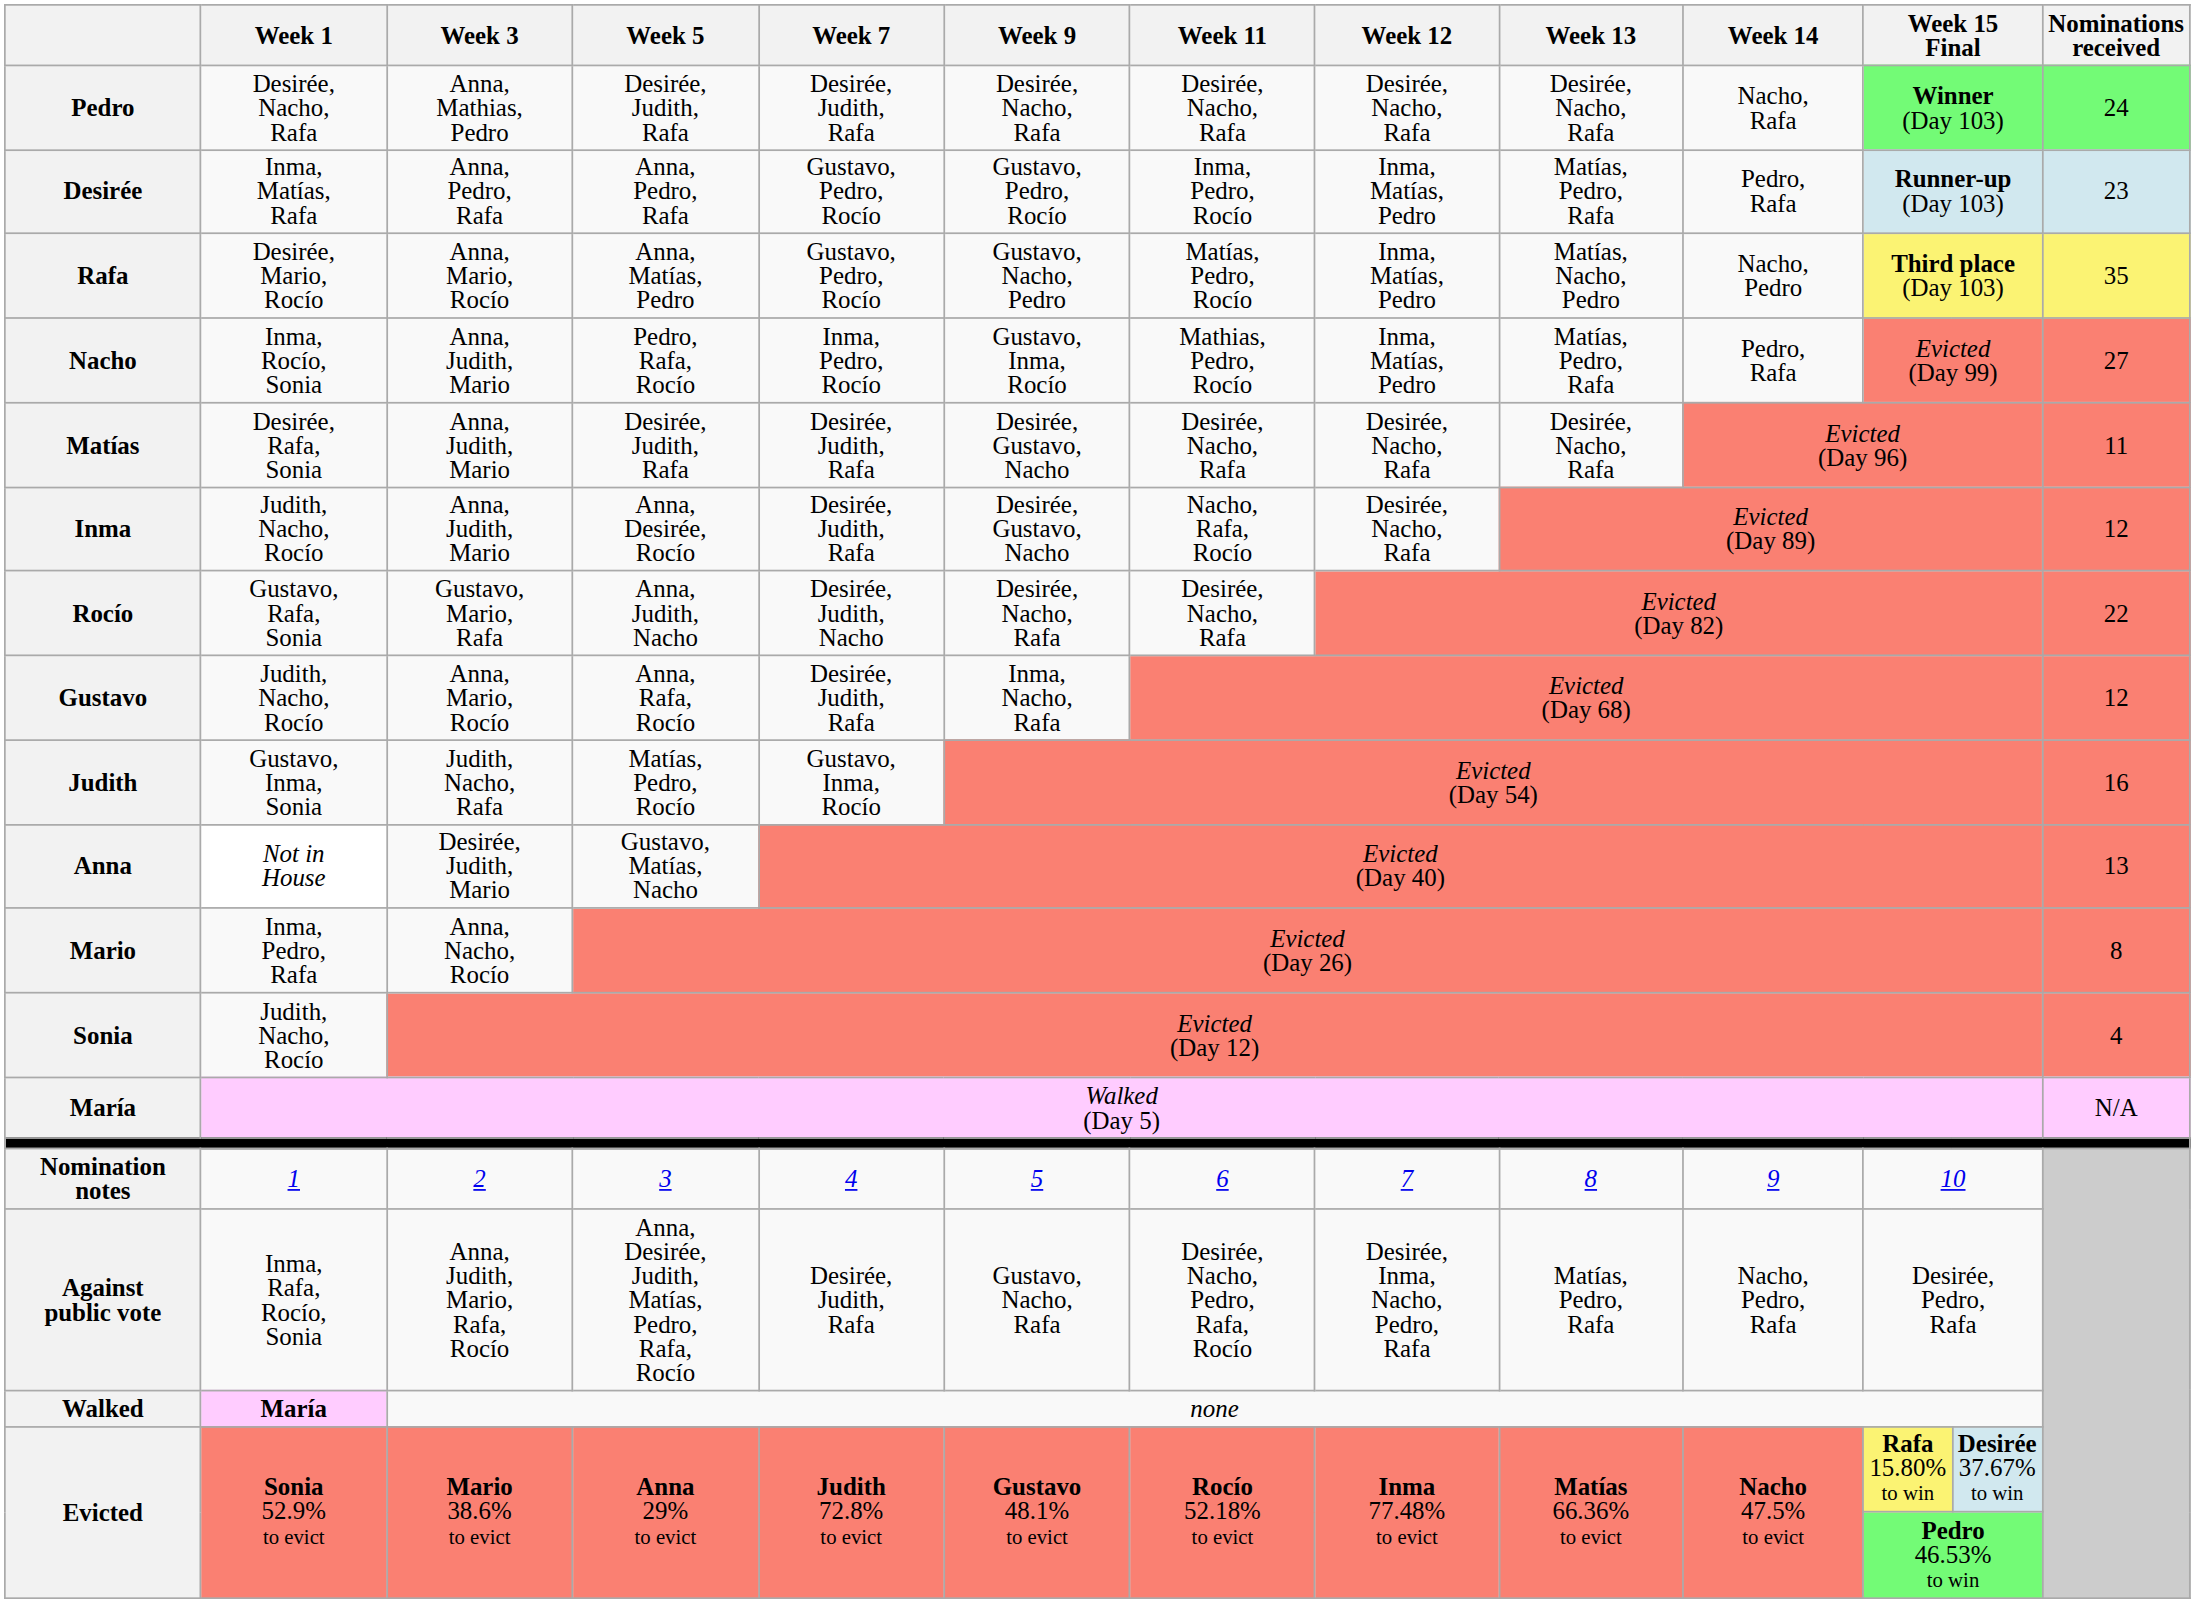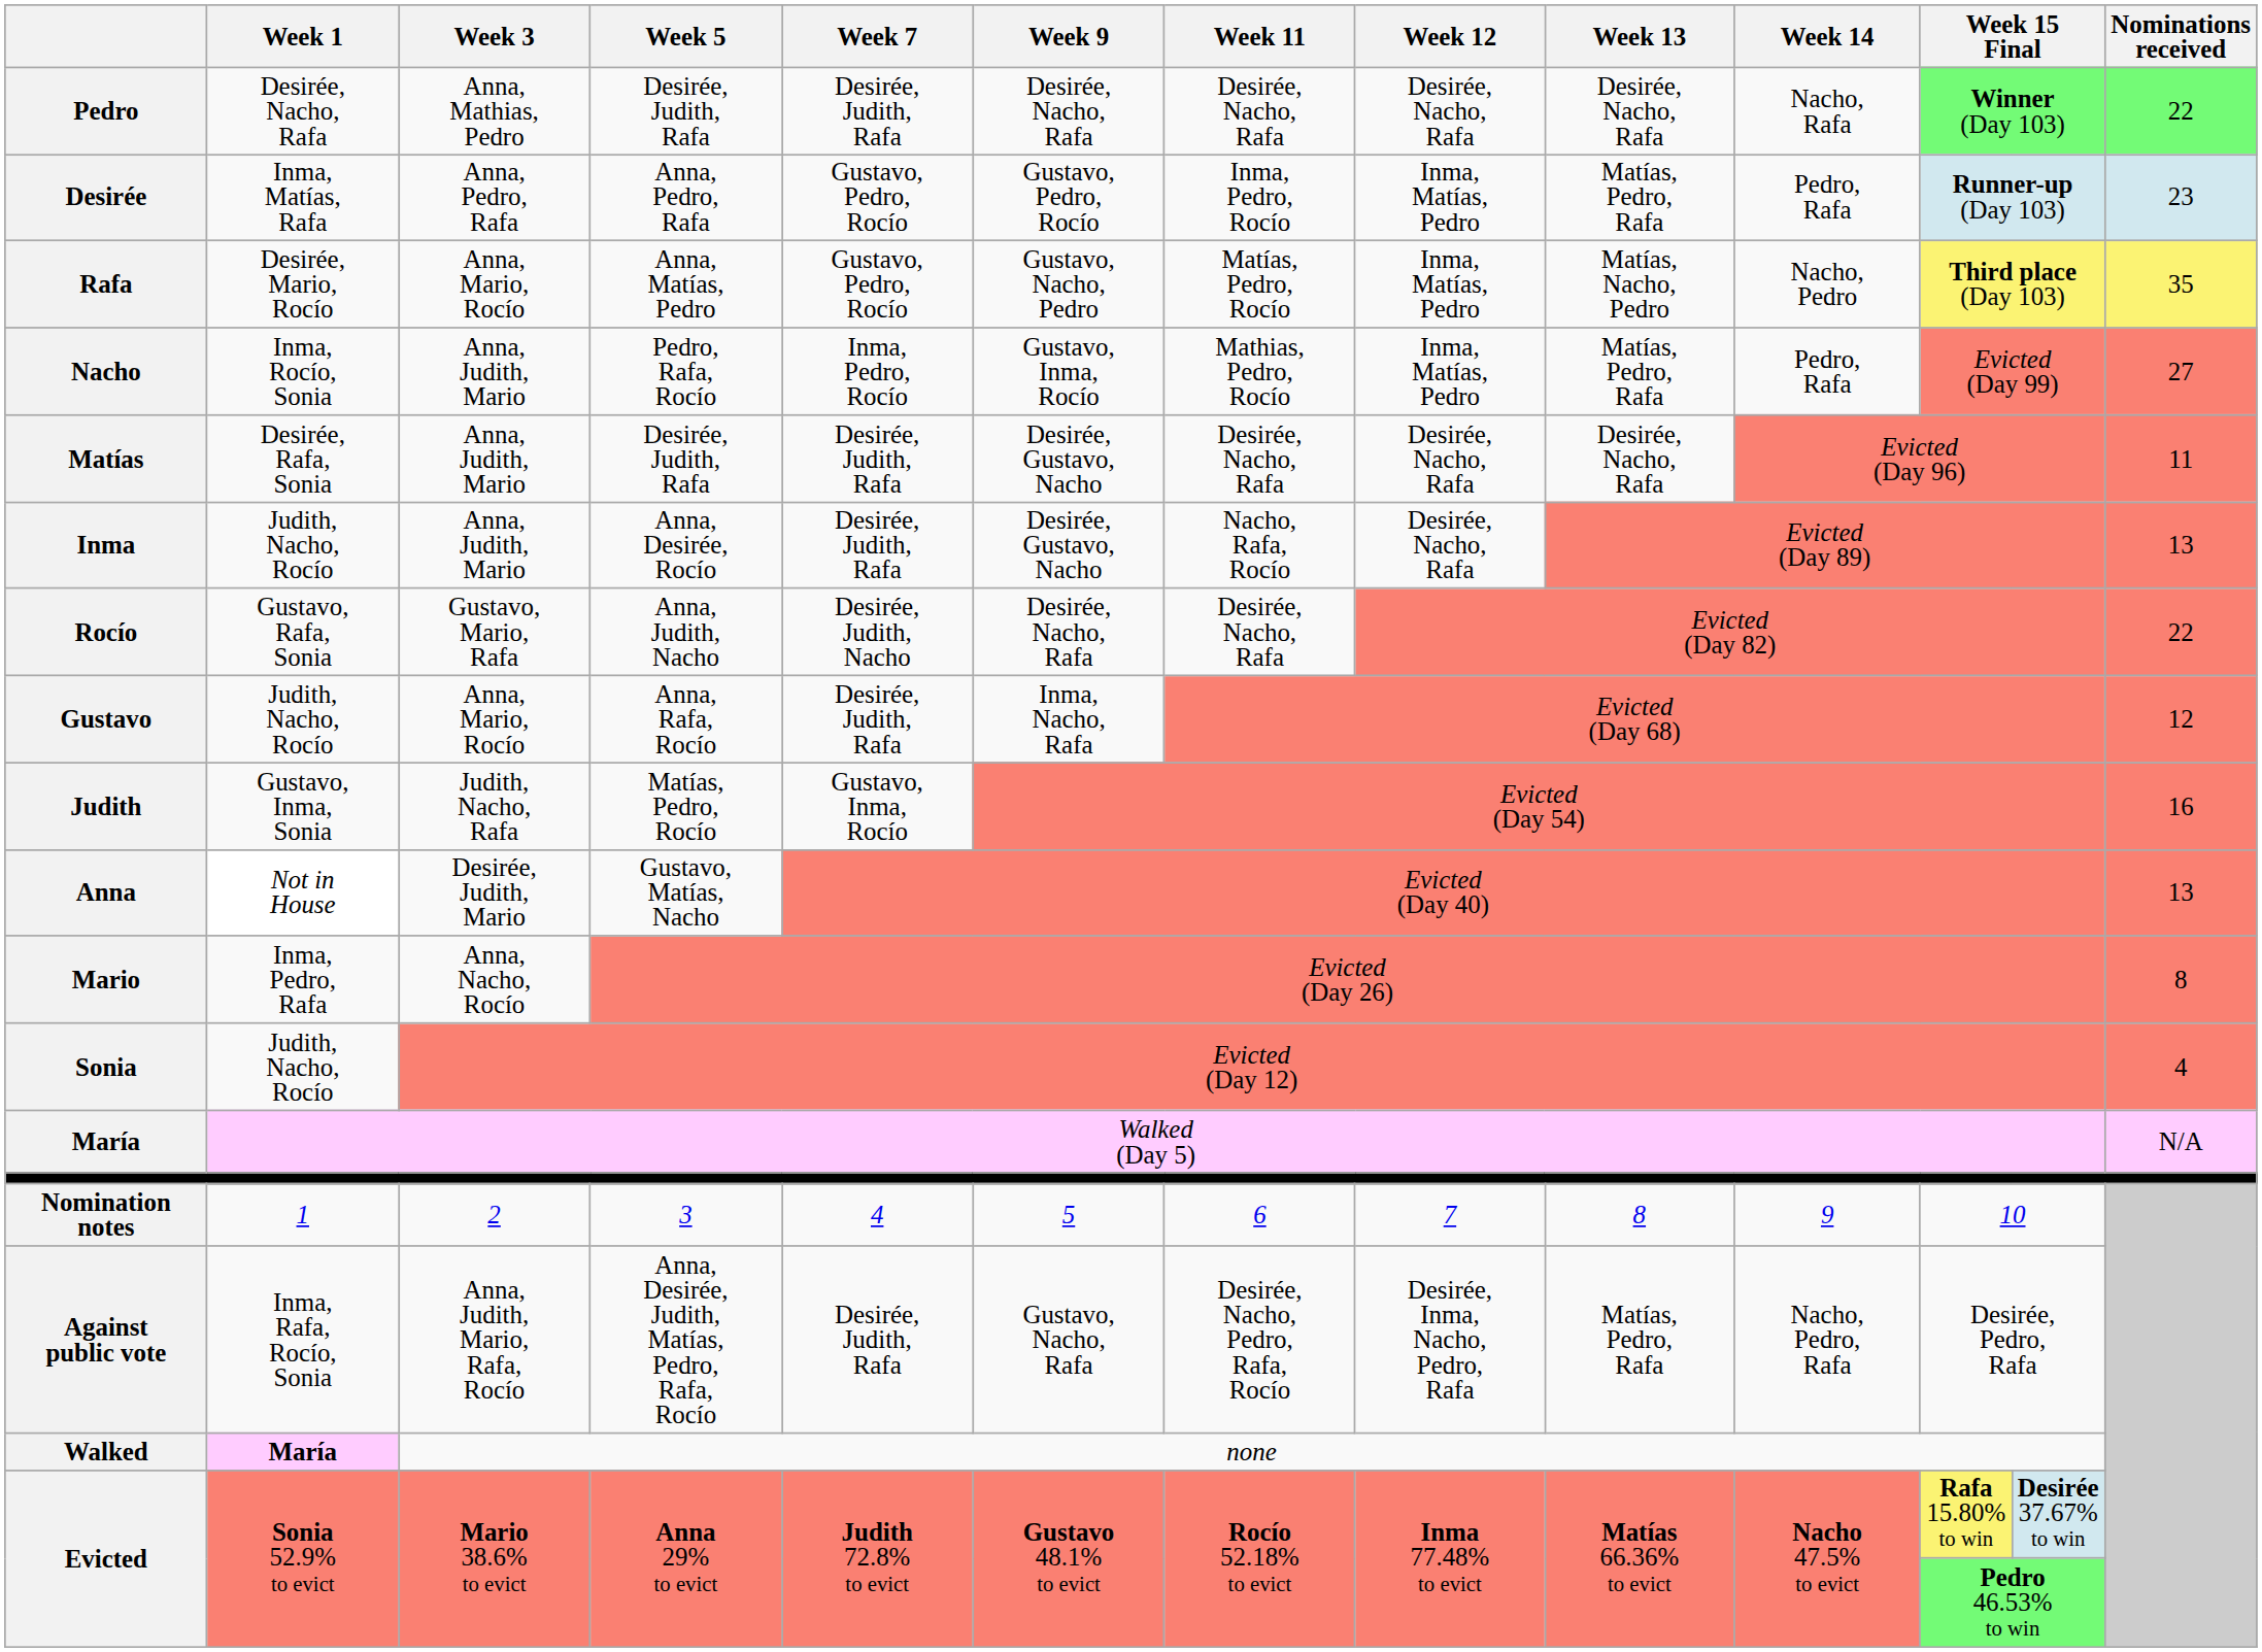 <table class="wikitable" style="text-align:center; font-size:90%; width:100%; line-height:14px;">
 <tr>
 <th style="width:10%"></th>
 <th style="width:10%">Week 1</th>
 <th style="width:10%">Week 3</th>
 <th style="width:10%">Week 5</th>
 <th style="width:10%">Week 7</th>
 <th style="width:10%">Week 9</th>
 <th style="width:10%">Week 11</th>
 <th style="width:10%">Week 12</th>
 <th style="width:10%">Week 13</th>
 <th style="width:10%">Week 14</th>
 <th style="width:10%" colspan="2">Week 15<br>Final</th>
 <th style="width:1%">Nominations received</th>
 </tr>
 <tr>
 <th>Pedro</th>
 <td>Desirée,<br>Nacho,<br>Rafa</td>
 <td>Anna,<br>Mathias,<br>Pedro</td>
 <td>Desirée,<br>Judith,<br>Rafa</td>
 <td>Desirée,<br>Judith,<br>Rafa</td>
 <td>Desirée,<br>Nacho,<br>Rafa</td>
 <td>Desirée,<br>Nacho,<br>Rafa</td>
 <td>Desirée,<br>Nacho,<br>Rafa</td>
 <td>Desirée,<br>Nacho,<br>Rafa</td>
 <td>Nacho,<br>Rafa</td>
 <td style="background:#73FB76" colspan="2"><strong>Winner</strong><br>(Day 103)</td>
-<td style="background:#73FB76">24</td>
+<td style="background:#73FB76">22</td>
 </tr>
 <tr>
 <th>Desirée</th>
 <td>Inma,<br>Matías,<br>Rafa</td>
 <td>Anna,<br>Pedro,<br>Rafa</td>
 <td>Anna,<br>Pedro,<br>Rafa</td>
 <td>Gustavo,<br>Pedro,<br>Rocío</td>
 <td>Gustavo,<br>Pedro,<br>Rocío</td>
 <td>Inma,<br>Pedro,<br>Rocío</td>
 <td>Inma,<br>Matías,<br>Pedro</td>
 <td>Matías,<br>Pedro,<br>Rafa</td>
 <td>Pedro,<br>Rafa</td>
 <td style="background:#D1E8EF" colspan="2"><strong>Runner-up</strong><br>(Day 103)</td>
 <td style="background:#D1E8EF">23</td>
 </tr>
 <tr>
 <th>Rafa</th>
 <td>Desirée,<br>Mario,<br>Rocío</td>
 <td>Anna,<br>Mario,<br>Rocío</td>
 <td>Anna,<br>Matías,<br>Pedro</td>
 <td>Gustavo,<br>Pedro,<br>Rocío</td>
 <td>Gustavo,<br>Nacho,<br>Pedro</td>
 <td>Matías,<br>Pedro,<br>Rocío</td>
 <td>Inma,<br>Matías,<br>Pedro</td>
 <td>Matías,<br>Nacho,<br>Pedro</td>
 <td>Nacho,<br>Pedro</td>
 <td style="background:#FBF373" colspan="2"><strong>Third place</strong><br>(Day 103)</td>
 <td style="background:#FBF373">35</td>
 </tr>
 <tr>
 <th>Nacho</th>
 <td>Inma,<br>Rocío,<br>Sonia</td>
 <td>Anna,<br>Judith,<br>Mario</td>
 <td>Pedro,<br>Rafa,<br>Rocío</td>
 <td>Inma,<br>Pedro,<br>Rocío</td>
 <td>Gustavo,<br>Inma,<br>Rocío</td>
 <td>Mathias,<br>Pedro,<br>Rocío</td>
 <td>Inma,<br>Matías,<br>Pedro</td>
 <td>Matías,<br>Pedro,<br>Rafa</td>
 <td>Pedro,<br>Rafa</td>
 <td style="background:#FA8072" colspan="2"><em>Evicted</em><br>(Day 99)</td>
 <td style="background:#FA8072">27</td>
 </tr>
 <tr>
 <th>Matías</th>
 <td>Desirée,<br>Rafa,<br>Sonia</td>
 <td>Anna,<br>Judith,<br>Mario</td>
 <td>Desirée,<br>Judith,<br>Rafa</td>
 <td>Desirée,<br>Judith,<br>Rafa</td>
 <td>Desirée,<br>Gustavo,<br>Nacho</td>
 <td>Desirée,<br>Nacho,<br>Rafa</td>
 <td>Desirée,<br>Nacho,<br>Rafa</td>
 <td>Desirée,<br>Nacho,<br>Rafa</td>
 <td style="background:#FA8072" colspan="3"><em>Evicted</em><br>(Day 96)</td>
 <td style="background:#FA8072">11</td>
 </tr>
 <tr>
 <th>Inma</th>
 <td>Judith,<br>Nacho,<br>Rocío</td>
 <td>Anna,<br>Judith,<br>Mario</td>
 <td>Anna,<br>Desirée,<br>Rocío</td>
 <td>Desirée,<br>Judith,<br>Rafa</td>
 <td>Desirée,<br>Gustavo,<br>Nacho</td>
 <td>Nacho,<br>Rafa,<br>Rocío</td>
 <td>Desirée,<br>Nacho,<br>Rafa</td>
 <td style="background:#FA8072" colspan="4"><em>Evicted</em><br>(Day 89)</td>
-<td style="background:#FA8072">12</td>
+<td style="background:#FA8072">13</td>
 </tr>
 <tr>
 <th>Rocío</th>
 <td>Gustavo,<br>Rafa,<br>Sonia</td>
 <td>Gustavo,<br>Mario,<br>Rafa</td>
 <td>Anna,<br>Judith,<br>Nacho</td>
 <td>Desirée,<br>Judith,<br>Nacho</td>
 <td>Desirée,<br>Nacho,<br>Rafa</td>
 <td>Desirée,<br>Nacho,<br>Rafa</td>
 <td style="background:#FA8072" colspan="5"><em>Evicted</em><br>(Day 82)</td>
 <td style="background:#FA8072">22</td>
 </tr>
 <tr>
 <th>Gustavo</th>
 <td>Judith,<br>Nacho,<br>Rocío</td>
 <td>Anna,<br>Mario,<br>Rocío</td>
 <td>Anna,<br>Rafa,<br>Rocío</td>
 <td>Desirée,<br>Judith,<br>Rafa</td>
 <td>Inma,<br>Nacho,<br>Rafa</td>
 <td style="background:#FA8072" colspan="6"><em>Evicted</em><br>(Day 68)</td>
 <td style="background:#FA8072">12</td>
 </tr>
 <tr>
 <th>Judith</th>
 <td>Gustavo,<br>Inma,<br>Sonia</td>
 <td>Judith,<br>Nacho,<br>Rafa</td>
 <td>Matías,<br>Pedro,<br>Rocío</td>
 <td>Gustavo,<br>Inma,<br>Rocío</td>
 <td style="background:#FA8072" colspan="7"><em>Evicted</em><br>(Day 54)</td>
 <td style="background:#FA8072">16</td>
 </tr>
 <tr>
 <th>Anna</th>
 <td style="background:#FFF"><em>Not in<br>House</em></td>
 <td>Desirée,<br>Judith,<br>Mario</td>
 <td>Gustavo,<br>Matías,<br>Nacho</td>
 <td style="background:#FA8072" colspan="8"><em>Evicted</em><br>(Day 40)</td>
 <td style="background:#FA8072">13</td>
 </tr>
 <tr>
 <th>Mario</th>
 <td>Inma,<br>Pedro,<br>Rafa</td>
 <td>Anna,<br>Nacho,<br>Rocío</td>
 <td style="background:#FA8072" colspan="9"><em>Evicted</em><br>(Day 26)</td>
 <td style="background:#FA8072">8</td>
 </tr>
 <tr>
 <th>Sonia</th>
 <td>Judith,<br>Nacho,<br>Rocío</td>
 <td style="background:#FA8072" colspan="10"><em>Evicted</em><br>(Day 12)</td>
 <td style="background:#FA8072">4</td>
 </tr>
 <tr>
 <th>María</th>
 <td style="background:#fcf" colspan="11"><em>Walked</em><br>(Day 5)</td>
 <td style="background:#fcf">N/A</td>
 </tr>
 <tr>
 <th style="background:#000" colspan="13"></th>
 </tr>
 <tr>
 <th>Nomination<br>notes</th>
 <td><em><a href='#'>1</a></em></td>
 <td><em><a href='#'>2</a></em></td>
 <td><em><a href='#'>3</a></em></td>
 <td><em><a href='#'>4</a></em></td>
 <td><em><a href='#'>5</a></em></td>
 <td><em><a href='#'>6</a></em></td>
 <td><em><a href='#'>7</a></em></td>
 <td><em><a href='#'>8</a></em></td>
 <td><em><a href='#'>9</a></em></td>
 <td colspan="2"><em><a href='#'>10</a></em></td>
 <td style="background:#ccc" rowspan="5"></td>
 </tr>
 <tr>
 <th>Against<br>public vote</th>
 <td>Inma,<br>Rafa,<br>Rocío,<br>Sonia</td>
 <td>Anna,<br>Judith,<br>Mario,<br>Rafa,<br>Rocío</td>
 <td>Anna,<br>Desirée,<br>Judith,<br>Matías,<br>Pedro,<br>Rafa,<br>Rocío</td>
 <td>Desirée,<br>Judith,<br>Rafa</td>
 <td>Gustavo,<br>Nacho,<br>Rafa</td>
 <td>Desirée,<br>Nacho,<br>Pedro,<br>Rafa,<br>Rocío</td>
 <td>Desirée,<br>Inma,<br>Nacho,<br>Pedro,<br>Rafa</td>
 <td>Matías,<br>Pedro,<br>Rafa</td>
 <td>Nacho,<br>Pedro,<br>Rafa</td>
 <td colspan="2">Desirée,<br>Pedro,<br>Rafa</td>
 </tr>
 <tr>
 <th>Walked</th>
 <td style="background:#fcf"><strong>María</strong></td>
 <td colspan="10"><em>none</em></td>
 </tr>
 <tr>
 <th rowspan="2">Evicted</th>
 <td style="background:#FA8072" rowspan="2"><strong>Sonia</strong><br>52.9%<br><small>to evict</small></td>
 <td style="background:#FA8072" rowspan="2"><strong>Mario</strong><br>38.6%<br><small>to evict</small></td>
 <td style="background:#FA8072" rowspan="2"><strong>Anna</strong><br>29%<br><small>to evict</small></td>
 <td style="background:#FA8072" rowspan="2"><strong>Judith</strong><br>72.8%<br><small>to evict</small></td>
 <td style="background:#FA8072" rowspan="2"><strong>Gustavo</strong><br>48.1%<br><small>to evict</small></td>
 <td style="background:#FA8072" rowspan="2"><strong>Rocío</strong><br>52.18%<br><small>to evict</small></td>
 <td style="background:#FA8072" rowspan="2"><strong>Inma</strong><br>77.48%<br><small>to evict</small></td>
 <td style="background:#FA8072" rowspan="2"><strong>Matías</strong><br>66.36%<br><small>to evict</small></td>
 <td style="background:#FA8072" rowspan="2"><strong>Nacho</strong><br>47.5%<br><small>to evict</small></td>
 <td style="background:#FBF373"><strong>Rafa</strong><br>15.80%<br><small>to win</small></td>
 <td style="background:#D1E8EF"><strong>Desirée</strong><br>37.67%<br><small>to win</small></td>
 </tr>
 <tr>
 <td style="background:#73FB76" colspan="2"><strong>Pedro</strong><br>46.53%<br><small>to win</small></td>
 </tr>
 </table>
